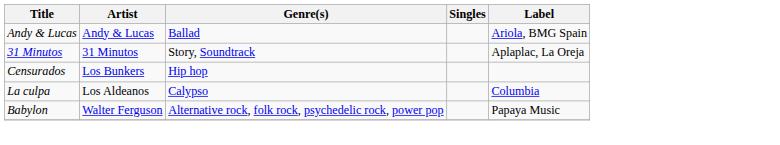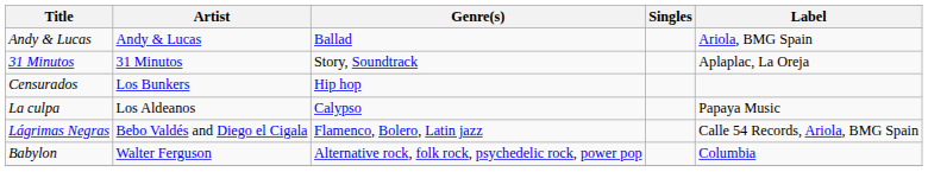 <table class="wikitable sortable" style="text-align: left;">
 <tr>
 <th>Title</th>
 <th>Artist</th>
 <th>Genre(s)</th>
 <th>Singles</th>
 <th>Label</th>
 </tr>
 <tr>
 <td><em>Andy & Lucas</em></td>
 <td><a href='#'>Andy & Lucas</a></td>
 <td><a href='#'>Ballad</a></td>
 <td></td>
 <td><a href='#'>Ariola</a>, BMG Spain</td>
 </tr>
 <tr>
 <td><em><a href='#'>31 Minutos</a></em></td>
 <td><a href='#'>31 Minutos</a></td>
 <td>Story, <a href='#'>Soundtrack</a></td>
 <td></td>
 <td>Aplaplac, La Oreja</td>
 </tr>
 <tr>
 <td><em>Censurados</em></td>
 <td><a href='#'>Los Bunkers</a></td>
 <td><a href='#'>Hip hop</a></td>
 <td></td>
 <td></td>
 </tr>
 <tr>
 <td><em>La culpa</em></td>
 <td>Los Aldeanos</td>
 <td><a href='#'>Calypso</a></td>
 <td></td>
-<td><a href='#'>Columbia</a></td>
+<td>Papaya Music</td>
+</tr>
+<tr>
+<td><em><a href='#'>Lágrimas Negras</a></em></td>
+<td><a href='#'>Bebo Valdés</a> and <a href='#'>Diego el Cigala</a></td>
+<td><a href='#'>Flamenco</a>, <a href='#'>Bolero</a>, <a href='#'>Latin jazz</a></td>
+<td></td>
+<td>Calle 54 Records, <a href='#'>Ariola</a>, BMG Spain</td>
 </tr>
 <tr>
 <td><em>Babylon</em></td>
 <td><a href='#'>Walter Ferguson</a></td>
 <td><a href='#'>Alternative rock</a>, <a href='#'>folk rock</a>, <a href='#'>psychedelic rock</a>, <a href='#'>power pop</a></td>
 <td></td>
-<td>Papaya Music</td>
+<td><a href='#'>Columbia</a></td>
 </tr>
 <tr>
 </tr>
 </table>
